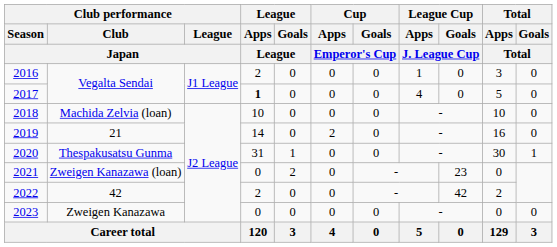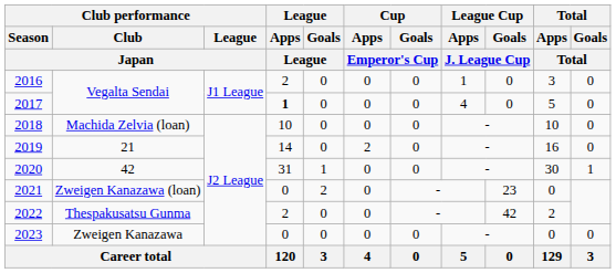 <table class="wikitable" style="text-align:center;">
 <tr>
 <th colspan=3>Club performance</th>
 <th colspan=2>League</th>
 <th colspan=2>Cup</th>
 <th colspan=2>League Cup</th>
 <th colspan=2>Total</th>
 </tr>
 <tr>
 <th>Season</th>
 <th>Club</th>
 <th>League</th>
 <th>Apps</th>
 <th>Goals</th>
 <th>Apps</th>
 <th>Goals</th>
 <th>Apps</th>
 <th>Goals</th>
 <th>Apps</th>
 <th>Goals</th>
 </tr>
 <tr>
 <th colspan=3>Japan</th>
 <th colspan=2>League</th>
 <th colspan=2><a href='#'>Emperor's Cup</a></th>
 <th colspan=2><a href='#'>J. League Cup</a></th>
 <th colspan=2>Total</th>
 </tr>
 <tr>
 <td><a href='#'>2016</a></td>
 <td rowspan="2"><a href='#'>Vegalta Sendai</a></td>
 <td rowspan="2"><a href='#'>J1 League</a></td>
 <td>2</td>
 <td>0</td>
 <td>0</td>
 <td>0</td>
 <td>1</td>
 <td>0</td>
 <td>3</td>
 <td>0</td>
 </tr>
 <tr>
 <td><a href='#'>2017</a></td>
 <td><strong>1</strong></td>
 <td>0</td>
 <td>0</td>
 <td>0</td>
 <td>4</td>
 <td>0</td>
 <td>5</td>
 <td>0</td>
 </tr>
 <tr>
 <td><a href='#'>2018</a></td>
 <td><a href='#'>Machida Zelvia</a> (loan)</td>
 <td rowspan="6"><a href='#'>J2 League</a></td>
 <td>10</td>
 <td>0</td>
 <td>0</td>
 <td>0</td>
 <td colspan=2>-</td>
 <td>10</td>
 <td>0</td>
 </tr>
 <tr>
 <td><a href='#'>2019</a></td>
 <td>21</td>
 <td>14</td>
 <td>0</td>
 <td>2</td>
 <td>0</td>
 <td colspan=2>-</td>
 <td>16</td>
 <td>0</td>
 </tr>
 <tr>
 <td><a href='#'>2020</a></td>
-<td rows pan="3"><a href='#'>Thespakusatsu Gunma</a></td>
+<td>42</td>
 <td>31</td>
 <td>1</td>
 <td>0</td>
 <td>0</td>
 <td colspan=2>-</td>
 <td>30</td>
 <td>1</td>
 </tr>
 <tr>
 <td><a href='#'>2021</a></td>
 <td><a href='#'>Zweigen Kanazawa</a> (loan)</td>
 <td>0</td>
 <td>2</td>
 <td>0</td>
 <td colspan=2>-</td>
 <td>23</td>
 <td>0</td>
 </tr>
 <tr>
 <td><a href='#'>2022</a></td>
-<td>42</td>
+<td rows pan="3"><a href='#'>Thespakusatsu Gunma</a></td>
 <td>2</td>
 <td>0</td>
 <td>0</td>
 <td colspan=2>-</td>
 <td>42</td>
 <td>2</td>
 </tr>
 <tr>
 <td><a href='#'>2023</a></td>
 <td>Zweigen Kanazawa</td>
 <td>0</td>
 <td>0</td>
 <td>0</td>
 <td>0</td>
 <td colspan=2>-</td>
 <td>0</td>
 <td>0</td>
 </tr>
 <tr>
 <th colspan=3>Career total</th>
 <th>120</th>
 <th>3</th>
 <th>4</th>
 <th>0</th>
 <th>5</th>
 <th>0</th>
 <th>129</th>
 <th>3</th>
 </tr>
 </table>
